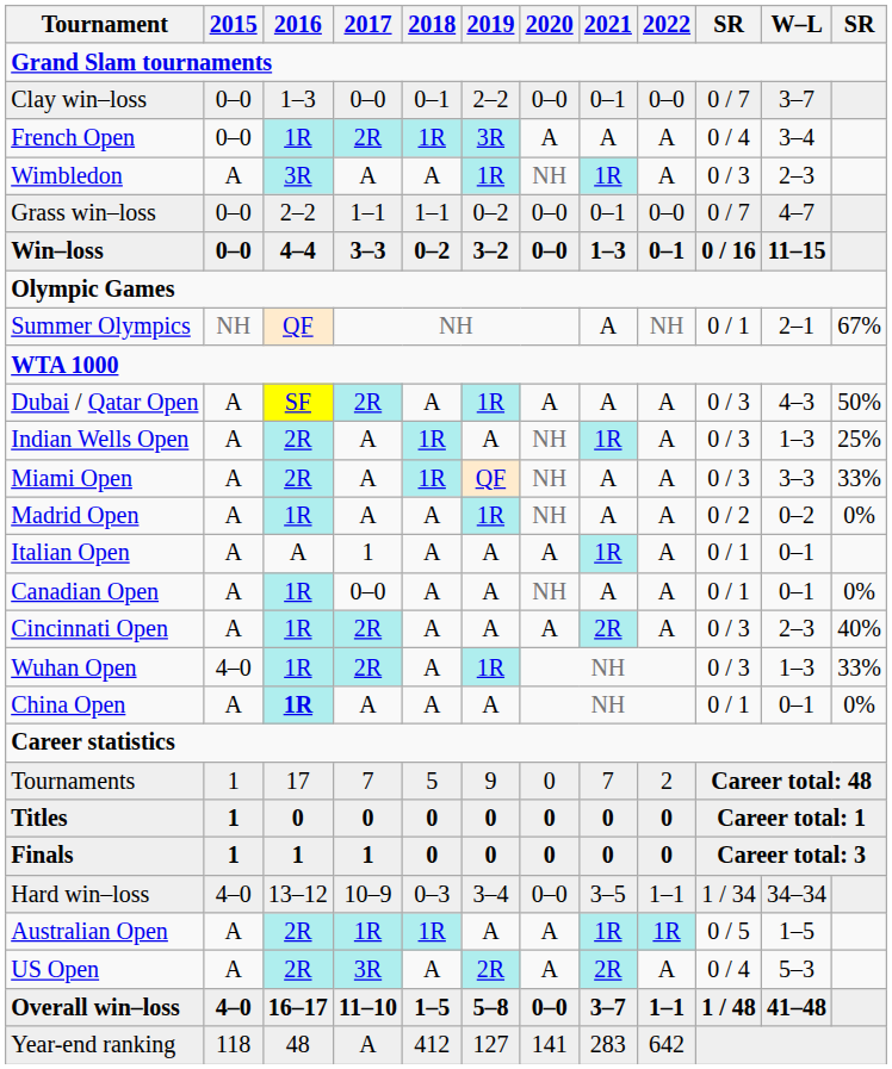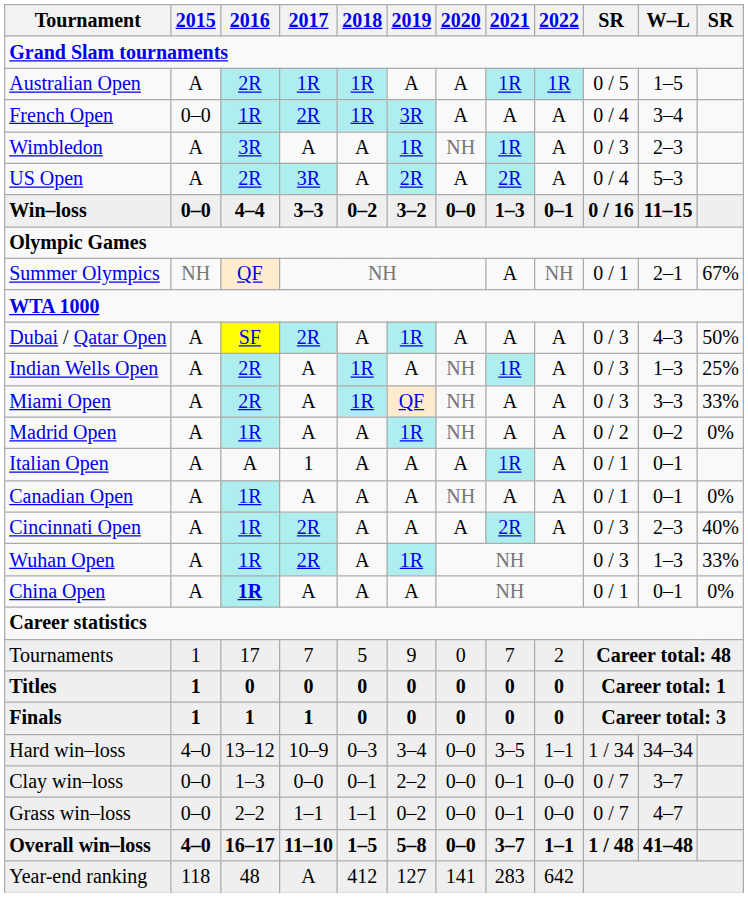 <table class=wikitable style=text-align:center>
 <tr>
 <th>Tournament</th>
 <th><a href='#'>2015</a></th>
 <th><a href='#'>2016</a></th>
 <th><a href='#'>2017</a></th>
 <th><a href='#'>2018</a></th>
 <th><a href='#'>2019</a></th>
 <th><a href='#'>2020</a></th>
 <th><a href='#'>2021</a></th>
 <th><a href='#'>2022</a></th>
 <th>SR</th>
 <th>W–L</th>
 <th>SR</th>
 </tr>
 <tr>
 <td colspan="12" align="left"><a href='#'><strong>Grand Slam tournaments</strong></a></td>
 </tr>
-<tr style=background:#efefef>
-<td align=left>Clay win–loss</td>
-<td>0–0</td>
-<td>1–3</td>
-<td>0–0</td>
-<td>0–1</td>
-<td>2–2</td>
-<td>0–0</td>
-<td>0–1</td>
-<td>0–0</td>
-<td>0 / 7</td>
-<td>3–7</td>
+<tr>
+<td align=left><a href='#'>Australian Open</a></td>
+<td>A</td>
+<td bgcolor=afeeee><a href='#'>2R</a></td>
+<td bgcolor=afeeee><a href='#'>1R</a></td>
+<td bgcolor=afeeee><a href='#'>1R</a></td>
+<td>A</td>
+<td>A</td>
+<td bgcolor=afeeee><a href='#'>1R</a></td>
+<td bgcolor=afeeee><a href='#'>1R</a></td>
+<td>0 / 5</td>
+<td>1–5</td>
 <td></td>
 </tr>
 <tr>
 <td align=left><a href='#'>French Open</a></td>
 <td>0–0</td>
 <td bgcolor=afeeee><a href='#'>1R</a></td>
 <td bgcolor=afeeee><a href='#'>2R</a></td>
 <td bgcolor=afeeee><a href='#'>1R</a></td>
 <td bgcolor=afeeee><a href='#'>3R</a></td>
 <td>A</td>
 <td>A</td>
 <td>A</td>
 <td>0 / 4</td>
 <td>3–4</td>
 <td></td>
 </tr>
 <tr>
 <td align=left><a href='#'>Wimbledon</a></td>
 <td>A</td>
 <td bgcolor=afeeee><a href='#'>3R</a></td>
 <td>A</td>
 <td>A</td>
 <td bgcolor=afeeee><a href='#'>1R</a></td>
 <td style=color:#767676>NH</td>
 <td bgcolor=afeeee><a href='#'>1R</a></td>
 <td>A</td>
 <td>0 / 3</td>
 <td>2–3</td>
 <td></td>
 </tr>
-<tr style=background:#efefef>
-<td align=left>Grass win–loss</td>
-<td>0–0</td>
-<td>2–2</td>
-<td>1–1</td>
-<td>1–1</td>
-<td>0–2</td>
-<td>0–0</td>
-<td>0–1</td>
-<td>0–0</td>
-<td>0 / 7</td>
-<td>4–7</td>
+<tr>
+<td align=left><a href='#'>US Open</a></td>
+<td>A</td>
+<td bgcolor=afeeee><a href='#'>2R</a></td>
+<td bgcolor=afeeee><a href='#'>3R</a></td>
+<td>A</td>
+<td bgcolor=afeeee><a href='#'>2R</a></td>
+<td>A</td>
+<td bgcolor=afeeee><a href='#'>2R</a></td>
+<td>A</td>
+<td>0 / 4</td>
+<td>5–3</td>
 <td></td>
 </tr>
 <tr style=font-weight:bold;background:#efefef>
 <td style=text-align:left>Win–loss</td>
 <td>0–0</td>
 <td>4–4</td>
 <td>3–3</td>
 <td>0–2</td>
 <td>3–2</td>
 <td>0–0</td>
 <td>1–3</td>
 <td>0–1</td>
 <td>0 / 16</td>
 <td>11–15</td>
 <td></td>
 </tr>
 <tr>
 <td colspan="12" align="left"><strong>Olympic Games</strong></td>
 </tr>
 <tr>
 <td align=left><a href='#'>Summer Olympics</a></td>
 <td style=color:#767676>NH</td>
 <td bgcolor=ffebcd><a href='#'>QF</a></td>
 <td colspan=4 style=color:#767676>NH</td>
 <td>A</td>
 <td style=color:#767676>NH</td>
 <td>0 / 1</td>
 <td>2–1</td>
 <td>67%</td>
 </tr>
 <tr>
 <td colspan="12" align="left"><a href='#'><strong>WTA 1000</strong></a></td>
 </tr>
 <tr>
 <td align=left><a href='#'>Dubai</a> / <a href='#'>Qatar Open</a></td>
 <td>A</td>
 <td bgcolor=yellow><a href='#'>SF</a></td>
 <td bgcolor=afeeee><a href='#'>2R</a></td>
 <td>A</td>
 <td bgcolor=afeeee><a href='#'>1R</a></td>
 <td>A</td>
 <td>A</td>
 <td>A</td>
 <td>0 / 3</td>
 <td>4–3</td>
 <td>50%</td>
 </tr>
 <tr>
 <td align=left><a href='#'>Indian Wells Open</a></td>
 <td>A</td>
 <td bgcolor=afeeee><a href='#'>2R</a></td>
 <td>A</td>
 <td bgcolor=afeeee><a href='#'>1R</a></td>
 <td>A</td>
 <td style="color:#767676">NH</td>
 <td bgcolor=afeeee><a href='#'>1R</a></td>
 <td>A</td>
 <td>0 / 3</td>
 <td>1–3</td>
 <td>25%</td>
 </tr>
 <tr>
 <td align=left><a href='#'>Miami Open</a></td>
 <td>A</td>
 <td bgcolor=afeeee><a href='#'>2R</a></td>
 <td>A</td>
 <td bgcolor=afeeee><a href='#'>1R</a></td>
 <td bgcolor=ffebcd><a href='#'>QF</a></td>
 <td style=color:#767676>NH</td>
 <td>A</td>
 <td>A</td>
 <td>0 / 3</td>
 <td>3–3</td>
 <td>33%</td>
 </tr>
 <tr>
 <td align=left><a href='#'>Madrid Open</a></td>
 <td>A</td>
 <td bgcolor=afeeee><a href='#'>1R</a></td>
 <td>A</td>
 <td>A</td>
 <td bgcolor=afeeee><a href='#'>1R</a></td>
 <td style=color:#767676>NH</td>
 <td>A</td>
 <td>A</td>
 <td>0 / 2</td>
 <td>0–2</td>
 <td>0%</td>
 </tr>
 <tr>
 <td align=left><a href='#'>Italian Open</a></td>
 <td>A</td>
 <td>A</td>
 <td>1</td>
 <td>A</td>
 <td>A</td>
 <td>A</td>
 <td bgcolor=afeeee><a href='#'>1R</a></td>
 <td>A</td>
 <td>0 / 1</td>
 <td>0–1</td>
 <td></td>
 </tr>
 <tr>
 <td align=left><a href='#'>Canadian Open</a></td>
 <td>A</td>
 <td bgcolor=afeeee><a href='#'>1R</a></td>
-<td>0–0</td>
+<td>A</td>
 <td>A</td>
 <td>A</td>
 <td style=color:#767676>NH</td>
 <td>A</td>
 <td>A</td>
 <td>0 / 1</td>
 <td>0–1</td>
 <td>0%</td>
 </tr>
 <tr>
 <td align=left><a href='#'>Cincinnati Open</a></td>
 <td>A</td>
 <td bgcolor=afeeee><a href='#'>1R</a></td>
 <td bgcolor=afeeee><a href='#'>2R</a></td>
 <td>A</td>
 <td>A</td>
 <td>A</td>
 <td bgcolor=afeeee><a href='#'>2R</a></td>
 <td>A</td>
 <td>0 / 3</td>
 <td>2–3</td>
 <td>40%</td>
 </tr>
 <tr>
 <td align=left><a href='#'>Wuhan Open</a></td>
-<td>4–0</td>
+<td>A</td>
 <td bgcolor=afeeee><a href='#'>1R</a></td>
 <td bgcolor=afeeee><a href='#'>2R</a></td>
 <td>A</td>
 <td bgcolor=afeeee><a href='#'>1R</a></td>
 <td colspan="3" style="color:#767676">NH</td>
 <td>0 / 3</td>
 <td>1–3</td>
 <td>33%</td>
 </tr>
 <tr>
 <td align=left><a href='#'>China Open</a></td>
 <td>A</td>
 <td bgcolor=afeeee><strong><a href='#'>1R</a></strong></td>
 <td>A</td>
 <td>A</td>
 <td>A</td>
 <td colspan="3" style="color:#767676">NH</td>
 <td>0 / 1</td>
 <td>0–1</td>
 <td>0%<br></td>
 </tr>
 <tr>
 <td colspan="12" align="left"><strong>Career statistics</strong></td>
 </tr>
 <tr style=background:#efefef>
 <td style=text-align:left>Tournaments</td>
 <td>1</td>
 <td>17</td>
 <td>7</td>
 <td>5</td>
 <td>9</td>
 <td>0</td>
 <td>7</td>
 <td>2</td>
 <td colspan=3><strong>Career total: 48</strong></td>
 </tr>
 <tr style=font-weight:bold;background:#efefef>
 <td style=text-align:left>Titles</td>
 <td>1</td>
 <td>0</td>
 <td>0</td>
 <td>0</td>
 <td>0</td>
 <td>0</td>
 <td>0</td>
 <td>0</td>
 <td colspan=3>Career total: 1</td>
 </tr>
 <tr style=font-weight:bold;background:#efefef>
 <td style=text-align:left>Finals</td>
 <td>1</td>
 <td>1</td>
 <td>1</td>
 <td>0</td>
 <td>0</td>
 <td>0</td>
 <td>0</td>
 <td>0</td>
 <td colspan=3>Career total: 3</td>
 </tr>
 <tr style=background:#efefef>
 <td align=left>Hard win–loss</td>
 <td>4–0</td>
 <td>13–12</td>
 <td>10–9</td>
 <td>0–3</td>
 <td>3–4</td>
 <td>0–0</td>
 <td>3–5</td>
 <td>1–1</td>
 <td>1 / 34</td>
 <td>34–34</td>
 <td></td>
 </tr>
-<tr>
-<td align=left><a href='#'>Australian Open</a></td>
-<td>A</td>
-<td bgcolor=afeeee><a href='#'>2R</a></td>
-<td bgcolor=afeeee><a href='#'>1R</a></td>
-<td bgcolor=afeeee><a href='#'>1R</a></td>
-<td>A</td>
-<td>A</td>
-<td bgcolor=afeeee><a href='#'>1R</a></td>
-<td bgcolor=afeeee><a href='#'>1R</a></td>
-<td>0 / 5</td>
-<td>1–5</td>
+<tr style=background:#efefef>
+<td align=left>Clay win–loss</td>
+<td>0–0</td>
+<td>1–3</td>
+<td>0–0</td>
+<td>0–1</td>
+<td>2–2</td>
+<td>0–0</td>
+<td>0–1</td>
+<td>0–0</td>
+<td>0 / 7</td>
+<td>3–7</td>
 <td></td>
 </tr>
-<tr>
-<td align=left><a href='#'>US Open</a></td>
-<td>A</td>
-<td bgcolor=afeeee><a href='#'>2R</a></td>
-<td bgcolor=afeeee><a href='#'>3R</a></td>
-<td>A</td>
-<td bgcolor=afeeee><a href='#'>2R</a></td>
-<td>A</td>
-<td bgcolor=afeeee><a href='#'>2R</a></td>
-<td>A</td>
-<td>0 / 4</td>
-<td>5–3</td>
+<tr style=background:#efefef>
+<td align=left>Grass win–loss</td>
+<td>0–0</td>
+<td>2–2</td>
+<td>1–1</td>
+<td>1–1</td>
+<td>0–2</td>
+<td>0–0</td>
+<td>0–1</td>
+<td>0–0</td>
+<td>0 / 7</td>
+<td>4–7</td>
 <td></td>
 </tr>
 <tr style=font-weight:bold;background:#efefef>
 <td style=text-align:left>Overall win–loss</td>
 <td>4–0</td>
 <td>16–17</td>
 <td>11–10</td>
 <td>1–5</td>
 <td>5–8</td>
 <td>0–0</td>
 <td>3–7</td>
 <td>1–1</td>
 <td>1 / 48</td>
 <td>41–48</td>
 <td></td>
 </tr>
 <tr style=background:#efefef>
 <td align=left>Year-end ranking</td>
 <td>118</td>
 <td>48</td>
 <td>A</td>
 <td>412</td>
 <td>127</td>
 <td>141</td>
 <td>283</td>
 <td>642</td>
 <td colspan=3></td>
 </tr>
 </table>
